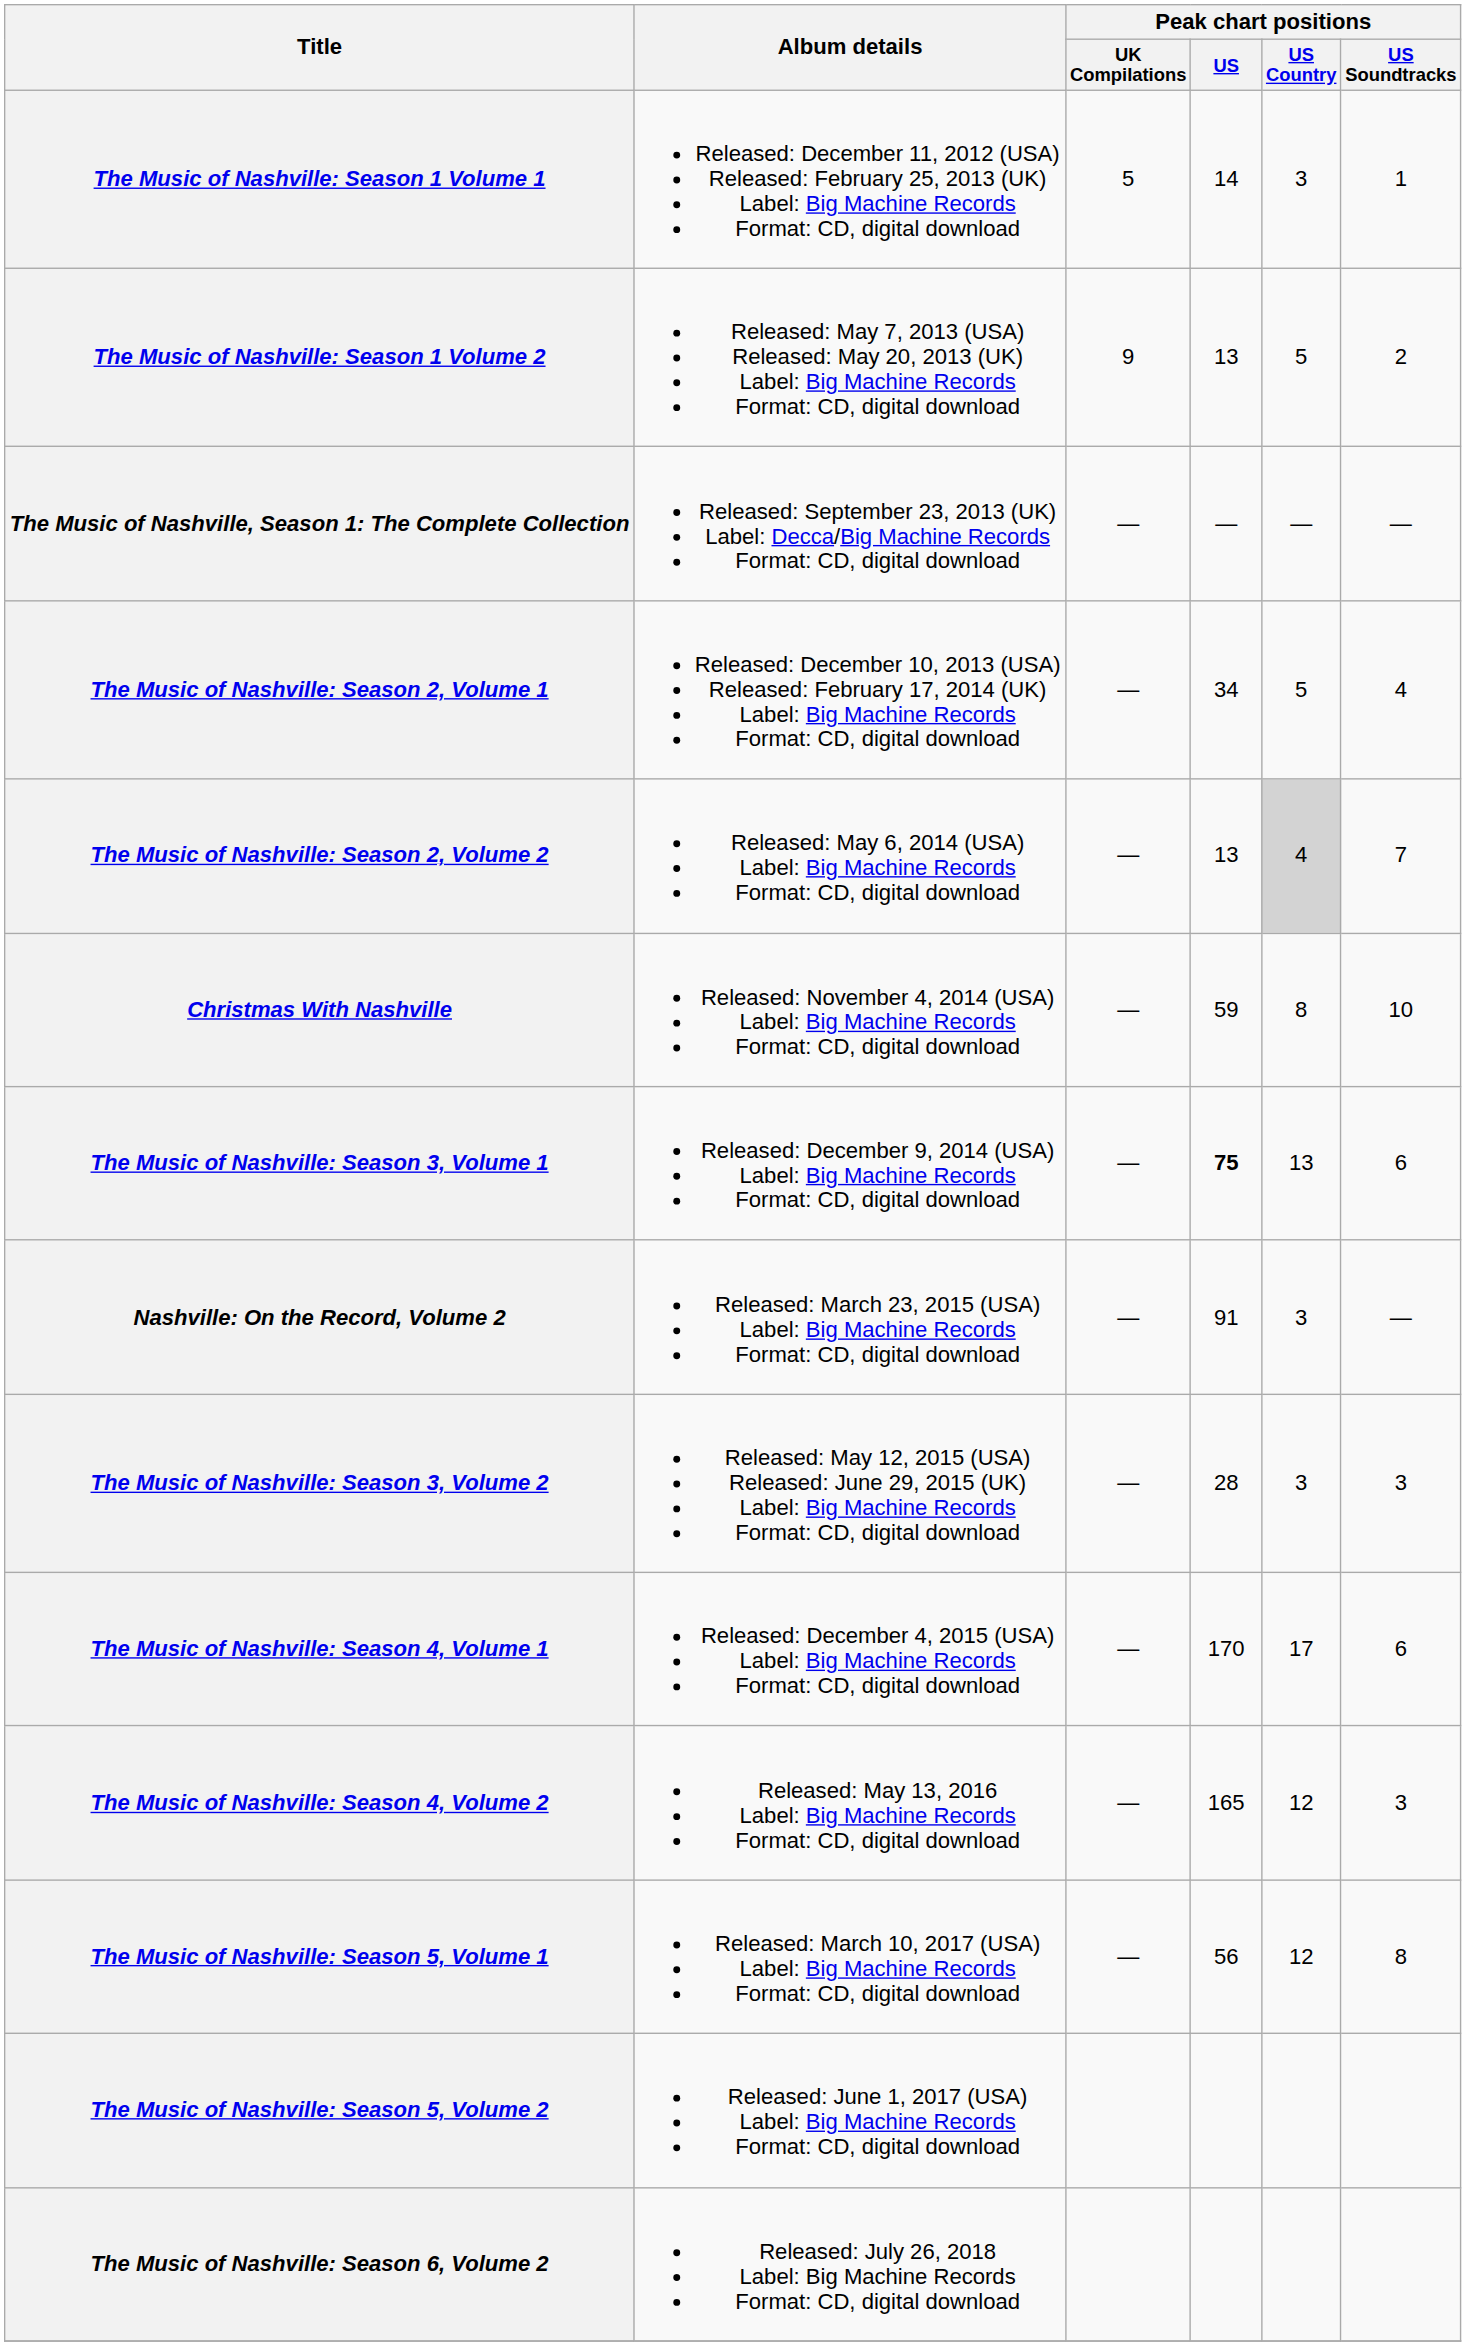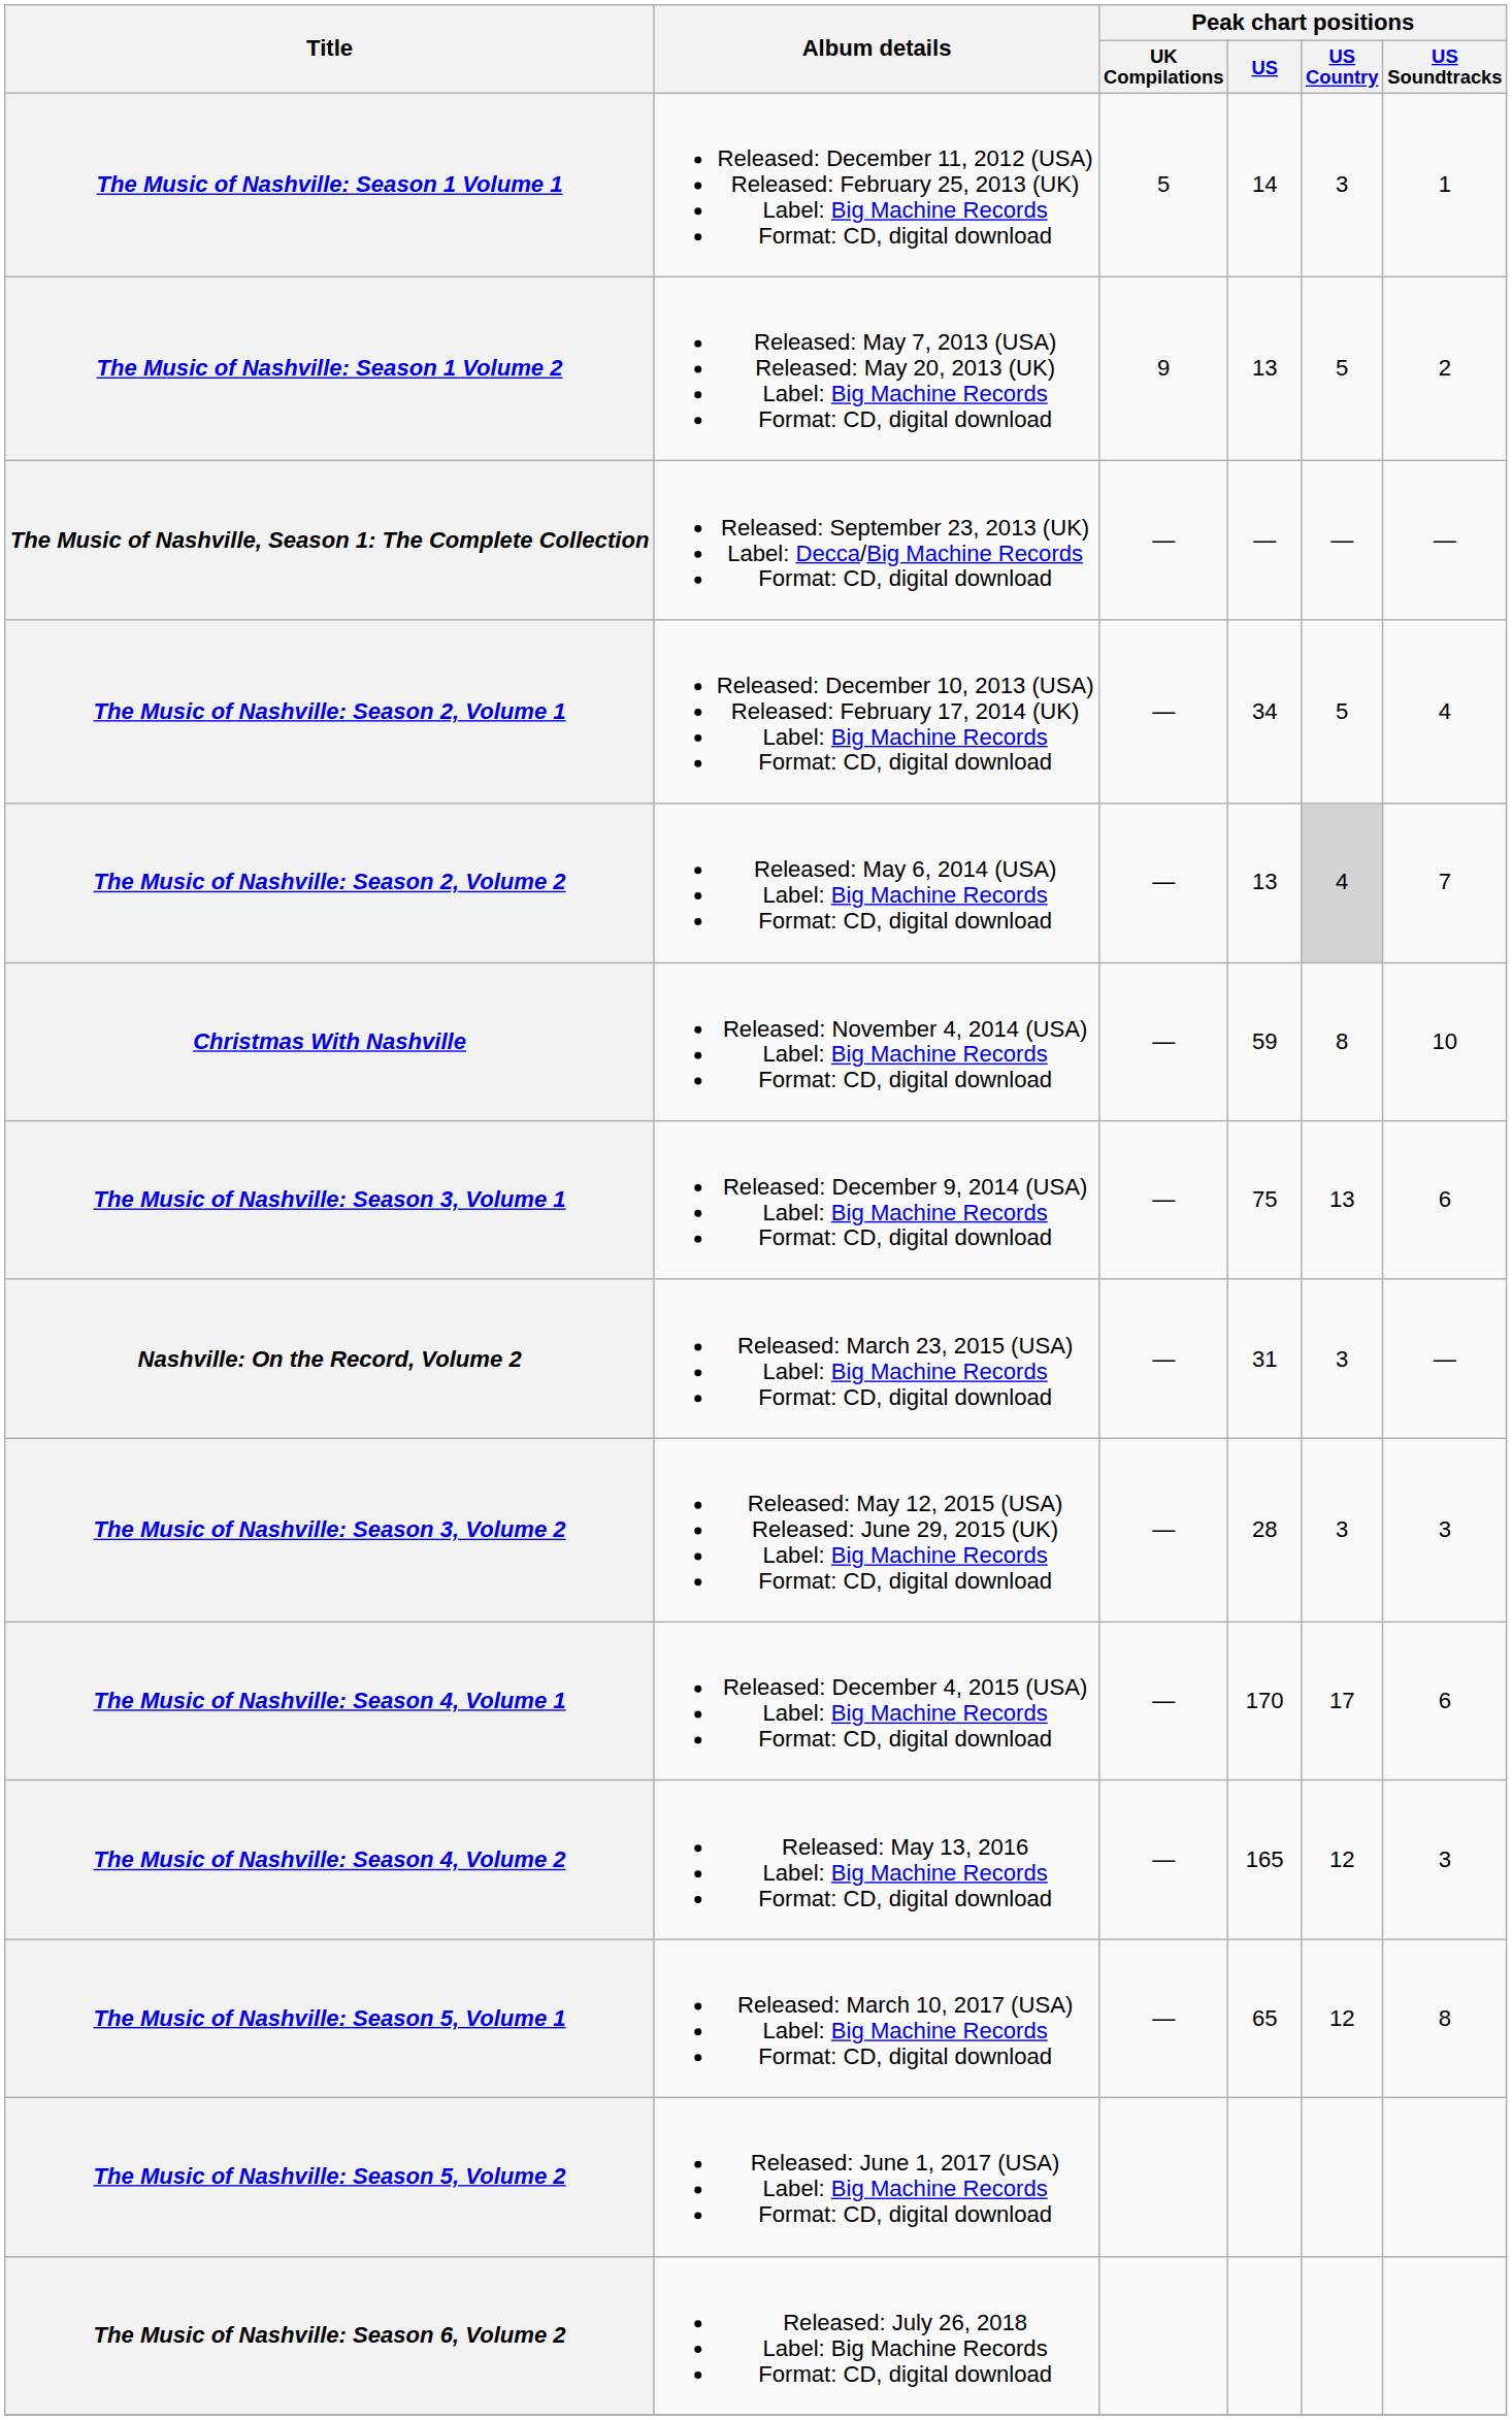 <table class="wikitable plainrowheaders" style="text-align:center;">
 <tr>
 <th scope="col" rowspan="2">Title</th>
 <th scope="col" rowspan="2">Album details</th>
 <th colspan="4">Peak chart positions</th>
 </tr>
 <tr style="font-size:smaller;">
 <th style="width:45px;">UK Compilations</th>
 <th style="width:45px;"><a href='#'>US</a><br></th>
 <th style="width:45px;"><a href='#'>US Country</a><br></th>
 <th style="width:45px;"><a href='#'>US</a><br>Soundtracks</th>
 </tr>
 <tr>
 <th scope="row"><em><a href='#'>The Music of Nashville: Season 1 Volume 1</a></em></th>
 <td><br><ul><li>Released: December 11, 2012 (USA)</li><li>Released: February 25, 2013 (UK)</li><li>Label: <a href='#'>Big Machine Records</a></li><li>Format: CD, digital download</li></ul></td>
 <td>5</td>
 <td>14</td>
 <td>3</td>
 <td>1</td>
 </tr>
 <tr>
 <th scope="row"><em><a href='#'>The Music of Nashville: Season 1 Volume 2</a></em></th>
 <td><br><ul><li>Released: May 7, 2013 (USA)</li><li>Released: May 20, 2013 (UK)</li><li>Label: <a href='#'>Big Machine Records</a></li><li>Format: CD, digital download</li></ul></td>
 <td>9</td>
 <td>13</td>
 <td>5</td>
 <td>2</td>
 </tr>
 <tr>
 <th scope="row"><em>The Music of Nashville, Season 1: The Complete Collection</em></th>
 <td><br><ul><li>Released: September 23, 2013 (UK)</li><li>Label: <a href='#'>Decca</a>/<a href='#'>Big Machine Records</a></li><li>Format: CD, digital download</li></ul></td>
 <td>—</td>
 <td>—</td>
 <td>—</td>
 <td>—</td>
 </tr>
 <tr>
 <th scope="row"><em><a href='#'>The Music of Nashville: Season 2, Volume 1</a></em></th>
 <td><br><ul><li>Released: December 10, 2013 (USA)</li><li>Released: February 17, 2014 (UK)</li><li>Label: <a href='#'>Big Machine Records</a></li><li>Format: CD, digital download</li></ul></td>
 <td>—</td>
 <td>34</td>
 <td>5</td>
 <td>4</td>
 </tr>
 <tr>
 <th scope="row"><em><a href='#'>The Music of Nashville: Season 2, Volume 2</a></em></th>
 <td><br><ul><li>Released: May 6, 2014 (USA)</li><li>Label: <a href='#'>Big Machine Records</a></li><li>Format: CD, digital download</li></ul></td>
 <td>—</td>
 <td>13</td>
 <td style="background: lightgrey;">4</td>
 <td>7</td>
 </tr>
 <tr>
 <th scope="row"><em><a href='#'>Christmas With Nashville</a></em></th>
 <td><br><ul><li>Released: November 4, 2014 (USA)</li><li>Label: <a href='#'>Big Machine Records</a></li><li>Format: CD, digital download</li></ul></td>
 <td>—</td>
 <td>59</td>
 <td>8</td>
 <td>10</td>
 </tr>
 <tr>
 <th scope="row"><em><a href='#'>The Music of Nashville: Season 3, Volume 1</a></em></th>
 <td><br><ul><li>Released: December 9, 2014 (USA)</li><li>Label: <a href='#'>Big Machine Records</a></li><li>Format: CD, digital download</li></ul></td>
 <td>—</td>
-<td><strong>75</strong></td>
+<td>75</td>
 <td>13</td>
 <td>6</td>
 </tr>
 <tr>
 <th scope="row"><em>Nashville: On the Record, Volume 2</em></th>
 <td><br><ul><li>Released: March 23, 2015 (USA)</li><li>Label: <a href='#'>Big Machine Records</a></li><li>Format: CD, digital download</li></ul></td>
 <td>—</td>
-<td>91</td>
+<td>31</td>
 <td>3</td>
 <td>—</td>
 </tr>
 <tr>
 <th scope="row"><em><a href='#'>The Music of Nashville: Season 3, Volume 2</a></em></th>
 <td><br><ul><li>Released: May 12, 2015 (USA)</li><li>Released: June 29, 2015 (UK)</li><li>Label: <a href='#'>Big Machine Records</a></li><li>Format: CD, digital download</li></ul></td>
 <td>—</td>
 <td>28</td>
 <td>3</td>
 <td>3</td>
 </tr>
 <tr>
 <th scope="row"><em><a href='#'>The Music of Nashville: Season 4, Volume 1</a></em></th>
 <td><br><ul><li>Released: December 4, 2015 (USA)</li><li>Label: <a href='#'>Big Machine Records</a></li><li>Format: CD, digital download</li></ul></td>
 <td>—</td>
 <td>170</td>
 <td>17</td>
 <td>6</td>
 </tr>
 <tr>
 <th scope="row"><em><a href='#'>The Music of Nashville: Season 4, Volume 2</a></em></th>
 <td><br><ul><li>Released: May 13, 2016</li><li>Label: <a href='#'>Big Machine Records</a></li><li>Format: CD, digital download</li></ul></td>
 <td>—</td>
 <td>165</td>
 <td>12</td>
 <td>3</td>
 </tr>
 <tr>
 <th scope="row"><em><a href='#'>The Music of Nashville: Season 5, Volume 1</a></em></th>
 <td><br><ul><li>Released: March 10, 2017 (USA)</li><li>Label: <a href='#'>Big Machine Records</a></li><li>Format: CD, digital download</li></ul></td>
 <td>—</td>
-<td>56</td>
+<td>65</td>
 <td>12</td>
 <td>8</td>
 </tr>
 <tr>
 <th scope="row"><em><a href='#'>The Music of Nashville: Season 5, Volume 2</a></em></th>
 <td><br><ul><li>Released: June 1, 2017 (USA)</li><li>Label: <a href='#'>Big Machine Records</a></li><li>Format: CD, digital download</li></ul></td>
 <td></td>
 <td></td>
 <td></td>
 <td></td>
 </tr>
 <tr>
 <th scope="row"><em>The Music of Nashville: Season 6, Volume 2</em></th>
 <td><br><ul><li>Released: July 26, 2018</li><li>Label: Big Machine Records</li><li>Format: CD, digital download</li></ul></td>
 <td></td>
 <td></td>
 <td></td>
 <td></td>
 </tr>
 <tr>
 </tr>
 </table>
